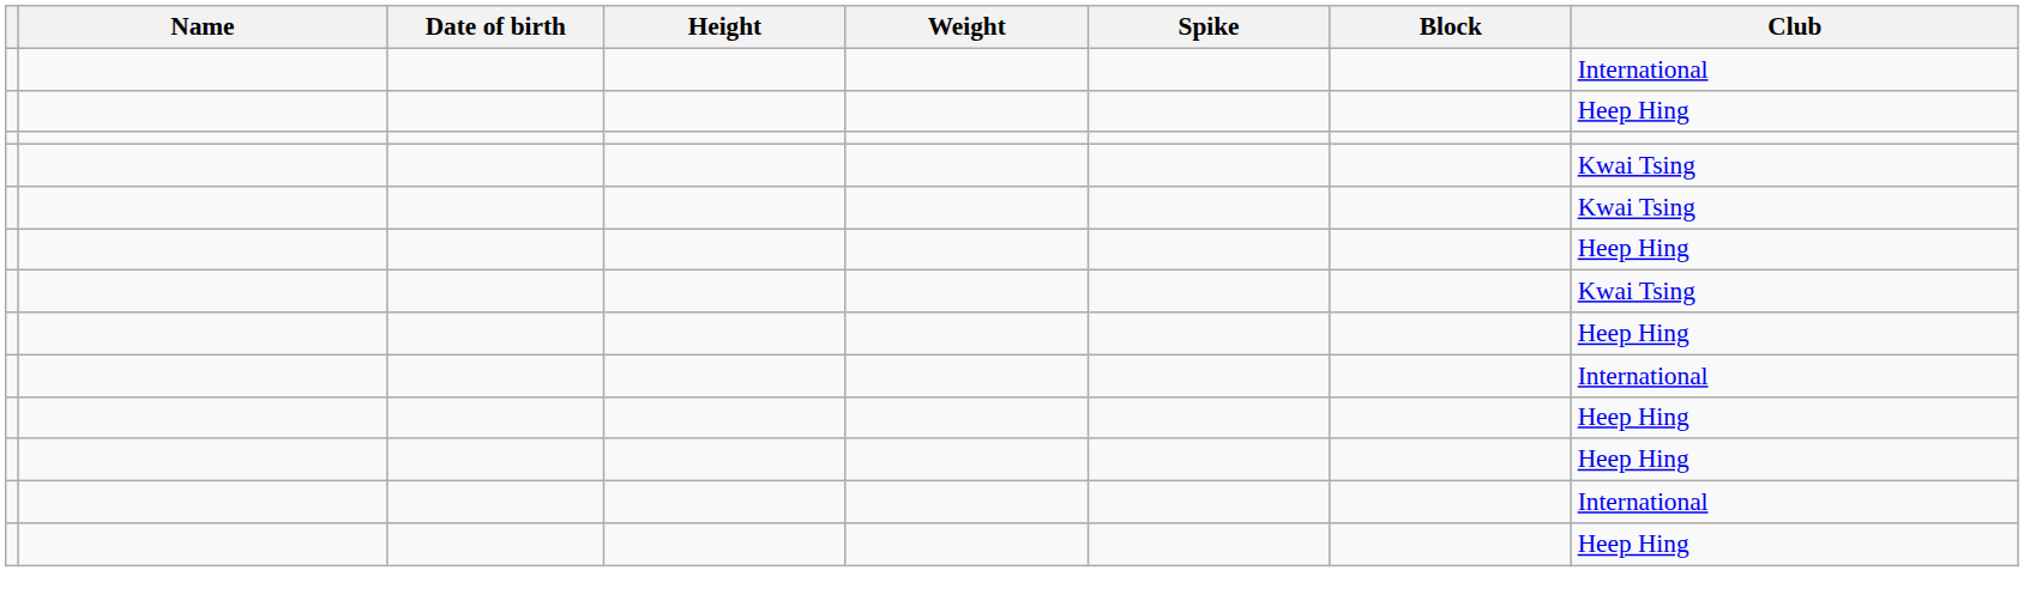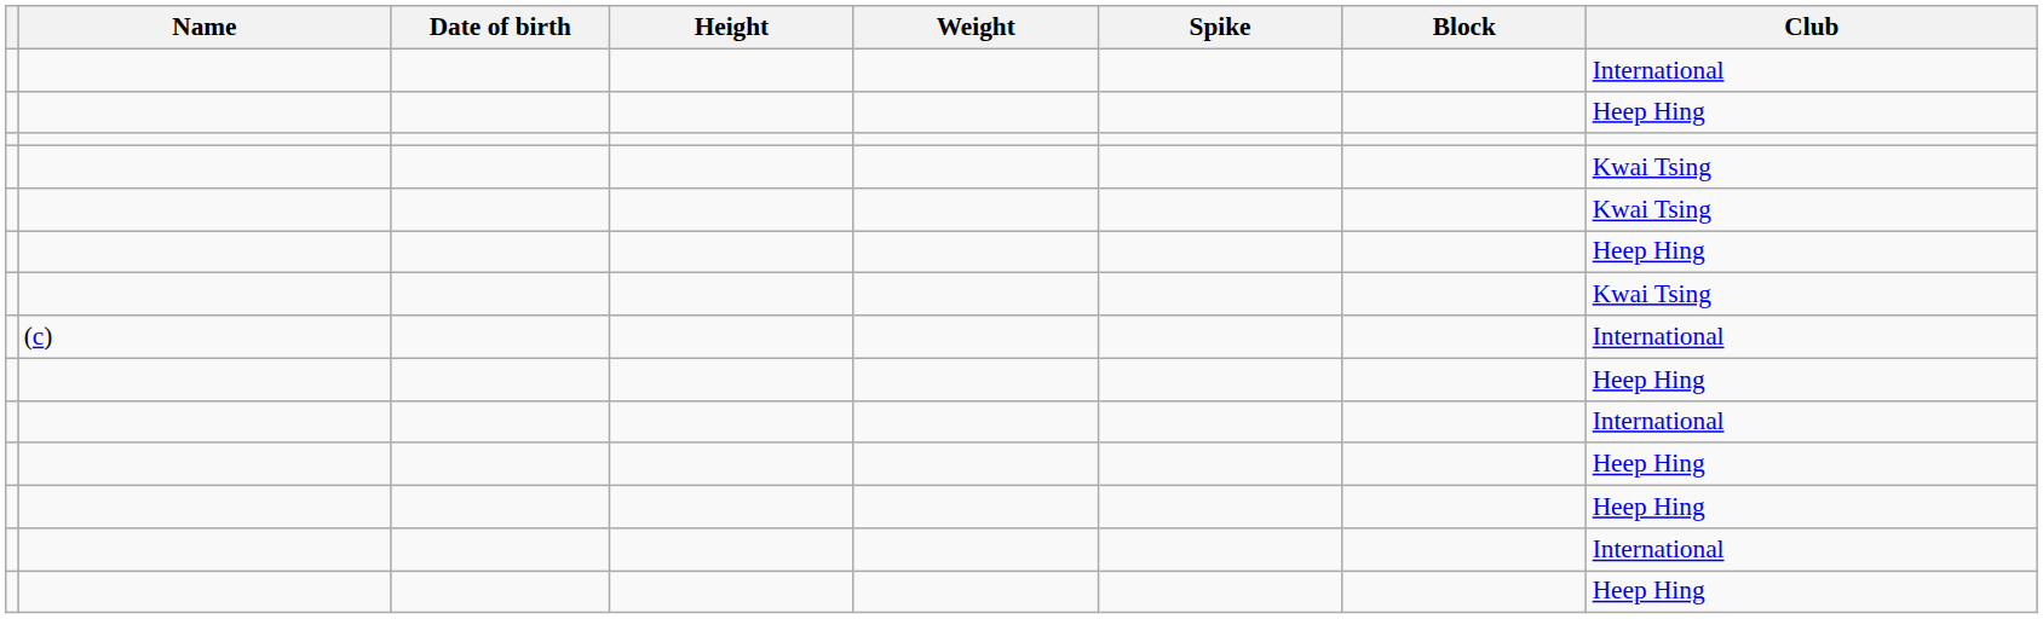 <table class="wikitable sortable" style="font-size:90%; text-align:center;">
 <tr>
 <th></th>
 <th style="width:14em">Name</th>
 <th style="width:8em">Date of birth</th>
 <th style="width:9em">Height</th>
 <th style="width:9em">Weight</th>
 <th style="width:9em">Spike</th>
 <th style="width:9em">Block</th>
 <th style="width:17em">Club</th>
 </tr>
 <tr>
 <td></td>
 <td align=left></td>
 <td align=right></td>
 <td></td>
 <td></td>
 <td></td>
 <td></td>
 <td align="left"> <a href='#'>International</a></td>
 </tr>
 <tr>
 <td></td>
 <td align=left></td>
 <td align=right></td>
 <td></td>
 <td></td>
 <td></td>
 <td></td>
 <td align="left"> <a href='#'>Heep Hing</a></td>
 </tr>
 <tr>
 <td></td>
 <td align=left></td>
 <td align=right></td>
 <td></td>
 <td></td>
 <td></td>
 <td></td>
 <td></td>
 </tr>
 <tr>
 <td></td>
 <td align=left></td>
 <td align=right></td>
 <td></td>
 <td></td>
 <td></td>
 <td></td>
 <td align="left"> <a href='#'>Kwai Tsing</a></td>
 </tr>
 <tr>
 <td></td>
 <td align=left></td>
 <td align=right></td>
 <td></td>
 <td></td>
 <td></td>
 <td></td>
 <td align="left"> <a href='#'>Kwai Tsing</a></td>
 </tr>
 <tr>
 <td></td>
 <td align=left></td>
 <td align=right></td>
 <td></td>
 <td></td>
 <td></td>
 <td></td>
 <td align="left"> <a href='#'>Heep Hing</a></td>
 </tr>
 <tr>
 <td></td>
 <td align=left></td>
 <td align=right></td>
 <td></td>
 <td></td>
 <td></td>
 <td></td>
 <td align="left"> <a href='#'>Kwai Tsing</a></td>
 </tr>
 <tr>
 <td></td>
+<td align=left> (<a href='#'>c</a>)</td>
+<td align=right></td>
+<td></td>
+<td></td>
+<td></td>
+<td></td>
+<td align="left"> <a href='#'>International</a></td>
+</tr>
+<tr>
+<td></td>
 <td align=left></td>
 <td align=right></td>
 <td></td>
 <td></td>
 <td></td>
 <td></td>
 <td align="left"> <a href='#'>Heep Hing</a></td>
 </tr>
 <tr>
 <td></td>
 <td align=left></td>
 <td align=right></td>
 <td></td>
 <td></td>
 <td></td>
 <td></td>
 <td align="left"> <a href='#'>International</a></td>
 </tr>
 <tr>
 <td></td>
 <td align=left></td>
 <td align=right></td>
 <td></td>
 <td></td>
 <td></td>
 <td></td>
 <td align="left"> <a href='#'>Heep Hing</a></td>
 </tr>
 <tr>
 <td></td>
 <td align=left></td>
 <td align=right></td>
 <td></td>
 <td></td>
 <td></td>
 <td></td>
 <td align="left"> <a href='#'>Heep Hing</a></td>
 </tr>
 <tr>
 <td></td>
 <td align=left></td>
 <td align=right></td>
 <td></td>
 <td></td>
 <td></td>
 <td></td>
 <td align="left"> <a href='#'>International</a></td>
 </tr>
 <tr>
 <td></td>
 <td align=left></td>
 <td align=right></td>
 <td></td>
 <td></td>
 <td></td>
 <td></td>
 <td align="left"> <a href='#'>Heep Hing</a></td>
 </tr>
 </table>
